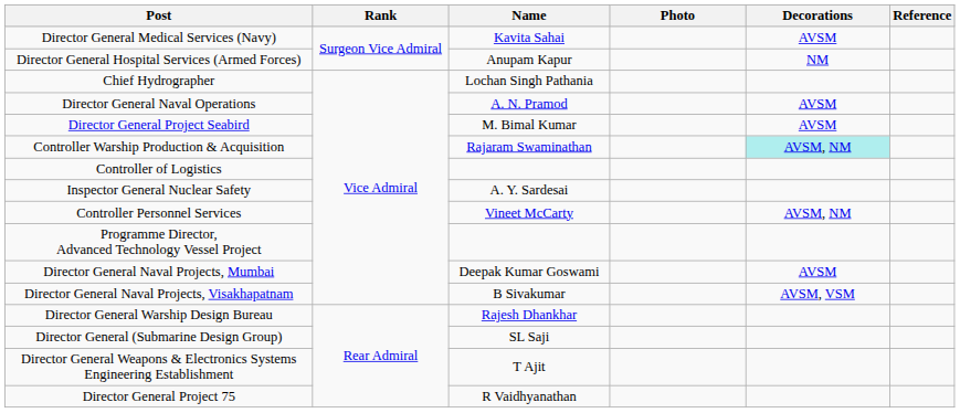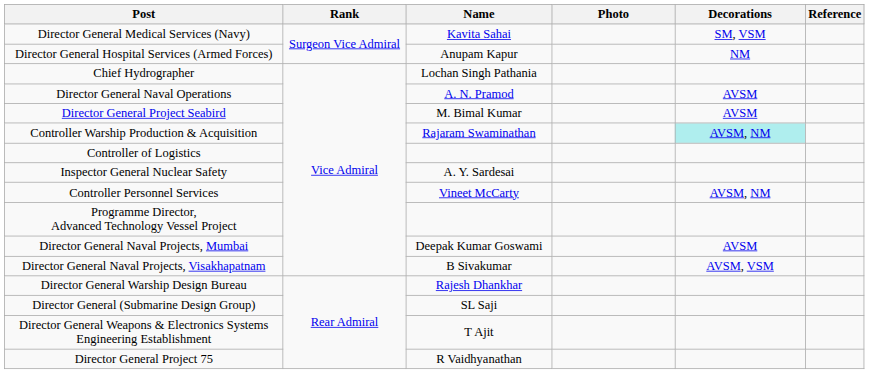 <table class="wikitable" style="text-align:center">
 <tr style="background:#cccccc">
 <th scope="col" style="width: 350px;">Post</th>
 <th scope="col" style="width: 150px;">Rank</th>
 <th scope="col" style="width: 180px;">Name</th>
 <th scope="col" style="width: 150px;">Photo</th>
 <th scope="col" style="width: 160px;">Decorations</th>
 <th scope="col" style="width: 5px;">Reference</th>
 </tr>
 <tr>
 <td>Director General Medical Services (Navy)</td>
 <td rowspan="2"><a href='#'>Surgeon Vice Admiral</a></td>
 <td><a href='#'>Kavita Sahai</a></td>
 <td></td>
-<td><a href='#'>AVSM</a></td>
+<td><a href='#'>SM</a>, <a href='#'>VSM</a></td>
 <td></td>
 </tr>
 <tr>
 <td>Director General Hospital Services (Armed Forces)</td>
 <td>Anupam Kapur</td>
 <td></td>
 <td><a href='#'>NM</a></td>
 <td></td>
 </tr>
 <tr>
 <td>Chief Hydrographer</td>
 <td rowspan="10"><a href='#'>Vice Admiral</a></td>
 <td>Lochan Singh Pathania</td>
 <td></td>
 <td></td>
 <td></td>
 </tr>
 <tr>
 <td>Director General Naval Operations</td>
 <td><a href='#'>A. N. Pramod</a></td>
 <td></td>
 <td><a href='#'>AVSM</a></td>
 <td></td>
 </tr>
 <tr>
 <td><a href='#'>Director General Project Seabird</a></td>
 <td>M. Bimal Kumar</td>
 <td></td>
 <td><a href='#'>AVSM</a></td>
 <td></td>
 </tr>
 <tr>
 <td>Controller Warship Production & Acquisition</td>
 <td><a href='#'>Rajaram Swaminathan</a></td>
 <td></td>
 <td style="background: paleturquoise;"><a href='#'>AVSM</a>, <a href='#'>NM</a></td>
 <td></td>
 </tr>
 <tr>
 <td>Controller of Logistics</td>
 <td></td>
 <td></td>
 <td></td>
 <td></td>
 </tr>
 <tr>
 <td>Inspector General Nuclear Safety</td>
 <td>A. Y. Sardesai</td>
 <td></td>
 <td></td>
 <td></td>
 </tr>
 <tr>
 <td>Controller Personnel Services</td>
 <td><a href='#'>Vineet McCarty</a></td>
 <td></td>
 <td><a href='#'>AVSM</a>, <a href='#'>NM</a></td>
 <td></td>
 </tr>
 <tr>
 <td>Programme Director,<br> Advanced Technology Vessel Project</td>
 <td></td>
 <td></td>
 <td></td>
 <td></td>
 </tr>
 <tr>
 <td>Director General Naval Projects, <a href='#'>Mumbai</a></td>
 <td>Deepak Kumar Goswami</td>
 <td></td>
 <td><a href='#'>AVSM</a></td>
 <td></td>
 </tr>
 <tr>
 <td>Director General Naval Projects, <a href='#'>Visakhapatnam</a></td>
 <td>B Sivakumar</td>
 <td></td>
 <td><a href='#'>AVSM</a>, <a href='#'>VSM</a></td>
 <td></td>
 </tr>
 <tr>
 <td>Director General Warship Design Bureau</td>
 <td rowspan="4"><a href='#'>Rear Admiral</a></td>
 <td><a href='#'>Rajesh Dhankhar</a></td>
 <td></td>
 <td></td>
 <td></td>
 </tr>
 <tr>
 <td>Director General (Submarine Design Group)</td>
 <td>SL Saji</td>
 <td></td>
 <td></td>
 </tr>
 <tr>
 <td>Director General Weapons & Electronics Systems Engineering Establishment</td>
 <td>T Ajit</td>
 <td></td>
 <td></td>
 <td></td>
 </tr>
 <tr>
 <td>Director General Project 75</td>
 <td>R Vaidhyanathan</td>
 <td></td>
 <td></td>
 <td></td>
 </tr>
 </table>
